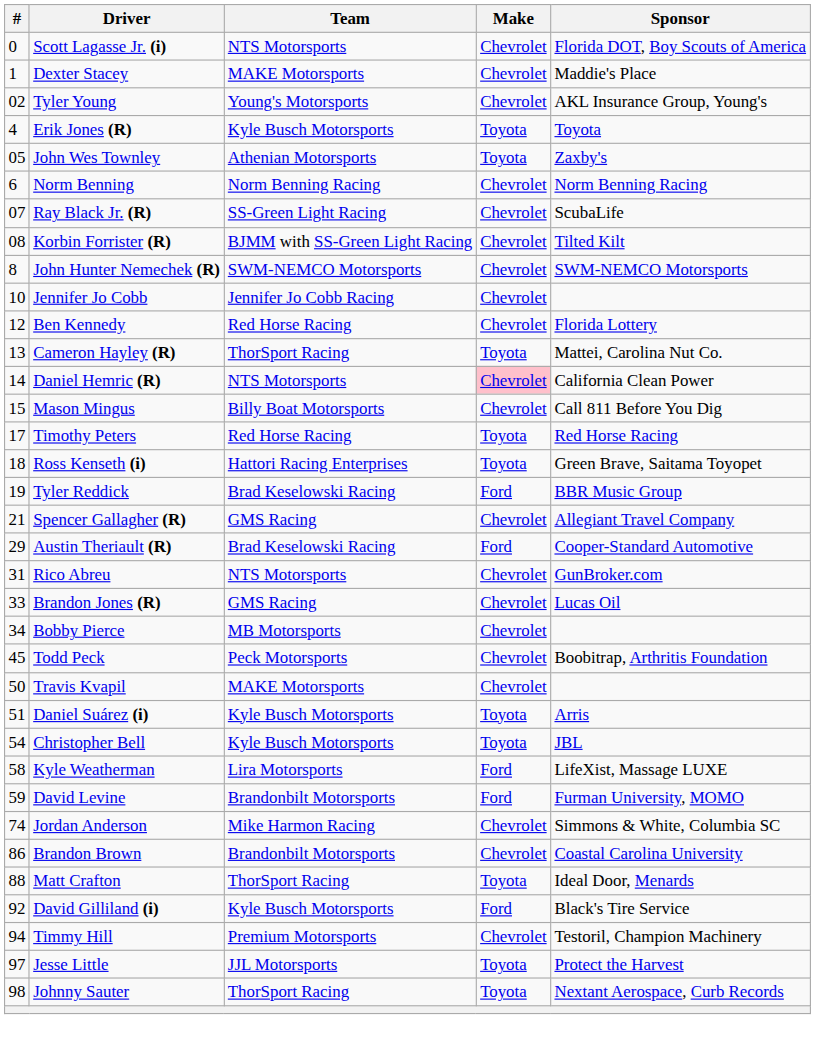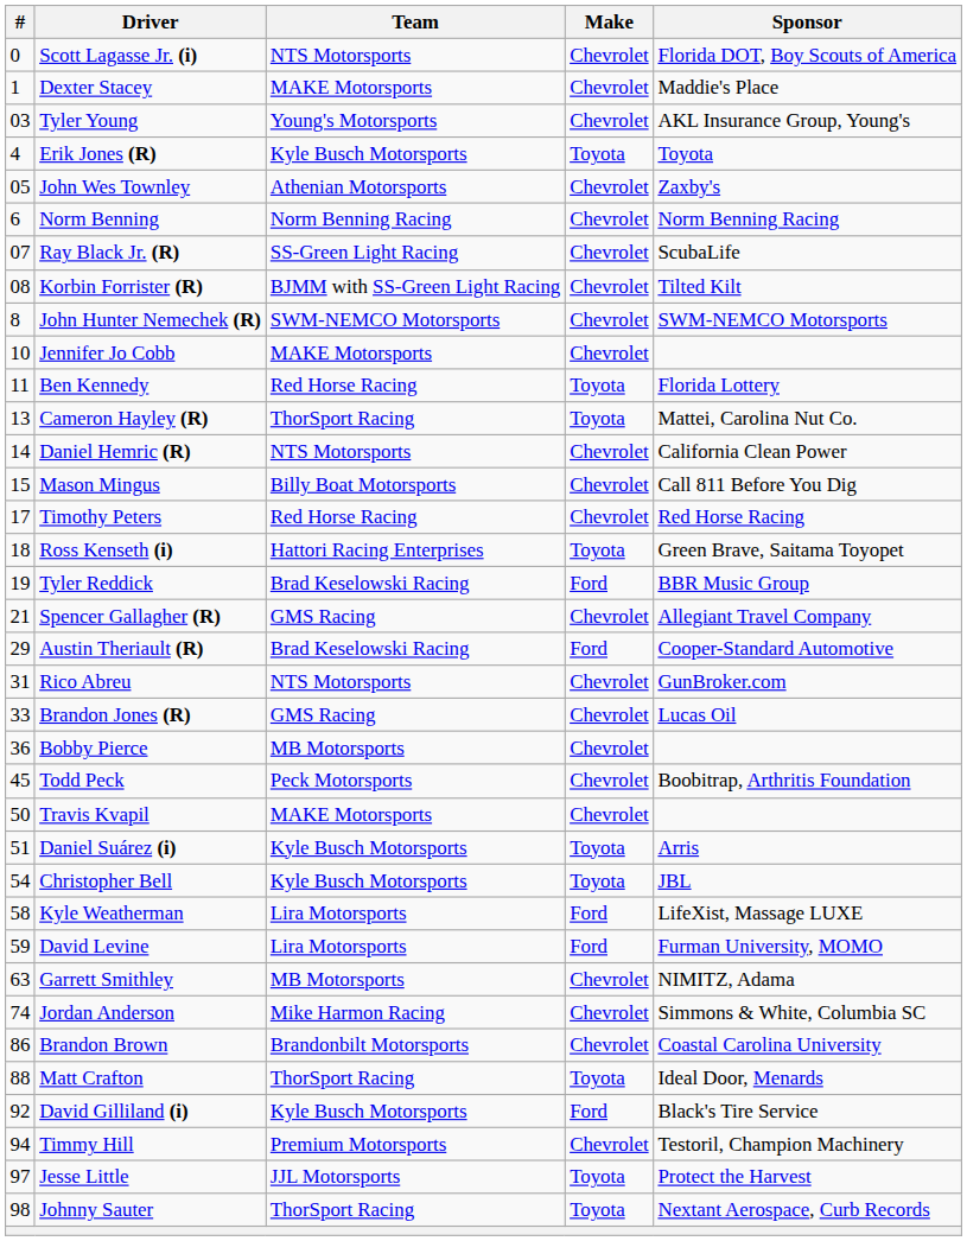 <table class="wikitable" style="font-size:95%">
 <tr>
 <th>#</th>
 <th>Driver</th>
 <th>Team</th>
 <th>Make</th>
 <th>Sponsor</th>
 </tr>
 <tr>
 <td>0</td>
 <td><a href='#'>Scott Lagasse Jr.</a> <strong>(i)</strong></td>
 <td><a href='#'>NTS Motorsports</a></td>
 <td><a href='#'>Chevrolet</a></td>
 <td><a href='#'>Florida DOT</a>, <a href='#'>Boy Scouts of America</a></td>
 </tr>
 <tr>
 <td>1</td>
 <td><a href='#'>Dexter Stacey</a></td>
 <td><a href='#'>MAKE Motorsports</a></td>
 <td><a href='#'>Chevrolet</a></td>
 <td>Maddie's Place</td>
 </tr>
 <tr>
-<td>02</td>
+<td>03</td>
 <td><a href='#'>Tyler Young</a></td>
 <td><a href='#'>Young's Motorsports</a></td>
 <td><a href='#'>Chevrolet</a></td>
 <td>AKL Insurance Group, Young's</td>
 </tr>
 <tr>
 <td>4</td>
 <td><a href='#'>Erik Jones</a> <strong>(R)</strong></td>
 <td><a href='#'>Kyle Busch Motorsports</a></td>
 <td><a href='#'>Toyota</a></td>
 <td><a href='#'>Toyota</a></td>
 </tr>
 <tr>
 <td>05</td>
 <td><a href='#'>John Wes Townley</a></td>
 <td><a href='#'>Athenian Motorsports</a></td>
-<td><a href='#'>Toyota</a></td>
+<td><a href='#'>Chevrolet</a></td>
 <td><a href='#'>Zaxby's</a></td>
 </tr>
 <tr>
 <td>6</td>
 <td><a href='#'>Norm Benning</a></td>
 <td><a href='#'>Norm Benning Racing</a></td>
 <td><a href='#'>Chevrolet</a></td>
 <td><a href='#'>Norm Benning Racing</a></td>
 </tr>
 <tr>
 <td>07</td>
 <td><a href='#'>Ray Black Jr.</a> <strong>(R)</strong></td>
 <td><a href='#'>SS-Green Light Racing</a></td>
 <td><a href='#'>Chevrolet</a></td>
 <td>ScubaLife</td>
 </tr>
 <tr>
 <td>08</td>
 <td><a href='#'>Korbin Forrister</a> <strong>(R)</strong></td>
 <td><a href='#'>BJMM</a> with <a href='#'>SS-Green Light Racing</a></td>
 <td><a href='#'>Chevrolet</a></td>
 <td><a href='#'>Tilted Kilt</a></td>
 </tr>
 <tr>
 <td>8</td>
 <td><a href='#'>John Hunter Nemechek</a> <strong>(R)</strong></td>
 <td><a href='#'>SWM-NEMCO Motorsports</a></td>
 <td><a href='#'>Chevrolet</a></td>
 <td><a href='#'>SWM-NEMCO Motorsports</a></td>
 </tr>
 <tr>
 <td>10</td>
 <td><a href='#'>Jennifer Jo Cobb</a></td>
-<td><a href='#'>Jennifer Jo Cobb Racing</a></td>
+<td><a href='#'>MAKE Motorsports</a></td>
 <td><a href='#'>Chevrolet</a></td>
 <td></td>
 </tr>
 <tr>
-<td>12</td>
+<td>11</td>
 <td><a href='#'>Ben Kennedy</a></td>
 <td><a href='#'>Red Horse Racing</a></td>
-<td><a href='#'>Chevrolet</a></td>
+<td><a href='#'>Toyota</a></td>
 <td><a href='#'>Florida Lottery</a></td>
 </tr>
 <tr>
 <td>13</td>
 <td><a href='#'>Cameron Hayley</a> <strong>(R)</strong></td>
 <td><a href='#'>ThorSport Racing</a></td>
 <td><a href='#'>Toyota</a></td>
 <td>Mattei, Carolina Nut Co.</td>
 </tr>
 <tr>
 <td>14</td>
 <td><a href='#'>Daniel Hemric</a> <strong>(R)</strong></td>
 <td><a href='#'>NTS Motorsports</a></td>
-<td style="background: pink;"><a href='#'>Chevrolet</a></td>
+<td><a href='#'>Chevrolet</a></td>
 <td>California Clean Power</td>
 </tr>
 <tr>
 <td>15</td>
 <td><a href='#'>Mason Mingus</a></td>
 <td><a href='#'>Billy Boat Motorsports</a></td>
 <td><a href='#'>Chevrolet</a></td>
 <td>Call 811 Before You Dig</td>
 </tr>
 <tr>
 <td>17</td>
 <td><a href='#'>Timothy Peters</a></td>
 <td><a href='#'>Red Horse Racing</a></td>
-<td><a href='#'>Toyota</a></td>
+<td><a href='#'>Chevrolet</a></td>
 <td><a href='#'>Red Horse Racing</a></td>
 </tr>
 <tr>
 <td>18</td>
 <td><a href='#'>Ross Kenseth</a> <strong>(i)</strong></td>
 <td><a href='#'>Hattori Racing Enterprises</a></td>
 <td><a href='#'>Toyota</a></td>
 <td>Green Brave, Saitama Toyopet</td>
 </tr>
 <tr>
 <td>19</td>
 <td><a href='#'>Tyler Reddick</a></td>
 <td><a href='#'>Brad Keselowski Racing</a></td>
 <td><a href='#'>Ford</a></td>
 <td><a href='#'>BBR Music Group</a></td>
 </tr>
 <tr>
 <td>21</td>
 <td><a href='#'>Spencer Gallagher</a> <strong>(R)</strong></td>
 <td><a href='#'>GMS Racing</a></td>
 <td><a href='#'>Chevrolet</a></td>
 <td><a href='#'>Allegiant Travel Company</a></td>
 </tr>
 <tr>
 <td>29</td>
 <td><a href='#'>Austin Theriault</a> <strong>(R)</strong></td>
 <td><a href='#'>Brad Keselowski Racing</a></td>
 <td><a href='#'>Ford</a></td>
 <td><a href='#'>Cooper-Standard Automotive</a></td>
 </tr>
 <tr>
 <td>31</td>
 <td><a href='#'>Rico Abreu</a></td>
 <td><a href='#'>NTS Motorsports</a></td>
 <td><a href='#'>Chevrolet</a></td>
 <td><a href='#'>GunBroker.com</a></td>
 </tr>
 <tr>
 <td>33</td>
 <td><a href='#'>Brandon Jones</a> <strong>(R)</strong></td>
 <td><a href='#'>GMS Racing</a></td>
 <td><a href='#'>Chevrolet</a></td>
 <td><a href='#'>Lucas Oil</a></td>
 </tr>
 <tr>
-<td>34</td>
+<td>36</td>
 <td><a href='#'>Bobby Pierce</a></td>
 <td><a href='#'>MB Motorsports</a></td>
 <td><a href='#'>Chevrolet</a></td>
 <td></td>
 </tr>
 <tr>
 <td>45</td>
 <td><a href='#'>Todd Peck</a></td>
 <td><a href='#'>Peck Motorsports</a></td>
 <td><a href='#'>Chevrolet</a></td>
 <td>Boobitrap, <a href='#'>Arthritis Foundation</a></td>
 </tr>
 <tr>
 <td>50</td>
 <td><a href='#'>Travis Kvapil</a></td>
 <td><a href='#'>MAKE Motorsports</a></td>
 <td><a href='#'>Chevrolet</a></td>
 <td></td>
 </tr>
 <tr>
 <td>51</td>
 <td><a href='#'>Daniel Suárez</a> <strong>(i)</strong></td>
 <td><a href='#'>Kyle Busch Motorsports</a></td>
 <td><a href='#'>Toyota</a></td>
 <td><a href='#'>Arris</a></td>
 </tr>
 <tr>
 <td>54</td>
 <td><a href='#'>Christopher Bell</a></td>
 <td><a href='#'>Kyle Busch Motorsports</a></td>
 <td><a href='#'>Toyota</a></td>
 <td><a href='#'>JBL</a></td>
 </tr>
 <tr>
 <td>58</td>
 <td><a href='#'>Kyle Weatherman</a></td>
 <td><a href='#'>Lira Motorsports</a></td>
 <td><a href='#'>Ford</a></td>
 <td>LifeXist, Massage LUXE</td>
 </tr>
 <tr>
 <td>59</td>
 <td><a href='#'>David Levine</a></td>
-<td><a href='#'>Brandonbilt Motorsports</a></td>
+<td><a href='#'>Lira Motorsports</a></td>
 <td><a href='#'>Ford</a></td>
 <td><a href='#'>Furman University</a>, <a href='#'>MOMO</a></td>
+</tr>
+<tr>
+<td>63</td>
+<td><a href='#'>Garrett Smithley</a></td>
+<td><a href='#'>MB Motorsports</a></td>
+<td><a href='#'>Chevrolet</a></td>
+<td>NIMITZ, Adama</td>
 </tr>
 <tr>
 <td>74</td>
 <td><a href='#'>Jordan Anderson</a></td>
 <td><a href='#'>Mike Harmon Racing</a></td>
 <td><a href='#'>Chevrolet</a></td>
 <td>Simmons & White, Columbia SC</td>
 </tr>
 <tr>
 <td>86</td>
 <td><a href='#'>Brandon Brown</a></td>
 <td><a href='#'>Brandonbilt Motorsports</a></td>
 <td><a href='#'>Chevrolet</a></td>
 <td><a href='#'>Coastal Carolina University</a></td>
 </tr>
 <tr>
 <td>88</td>
 <td><a href='#'>Matt Crafton</a></td>
 <td><a href='#'>ThorSport Racing</a></td>
 <td><a href='#'>Toyota</a></td>
 <td>Ideal Door, <a href='#'>Menards</a></td>
 </tr>
 <tr>
 <td>92</td>
 <td><a href='#'>David Gilliland</a> <strong>(i)</strong></td>
 <td><a href='#'>Kyle Busch Motorsports</a></td>
 <td><a href='#'>Ford</a></td>
 <td>Black's Tire Service</td>
 </tr>
 <tr>
 <td>94</td>
 <td><a href='#'>Timmy Hill</a></td>
 <td><a href='#'>Premium Motorsports</a></td>
 <td><a href='#'>Chevrolet</a></td>
 <td>Testoril, Champion Machinery</td>
 </tr>
 <tr>
 <td>97</td>
 <td><a href='#'>Jesse Little</a></td>
 <td><a href='#'>JJL Motorsports</a></td>
 <td><a href='#'>Toyota</a></td>
 <td><a href='#'>Protect the Harvest</a></td>
 </tr>
 <tr>
 <td>98</td>
 <td><a href='#'>Johnny Sauter</a></td>
 <td><a href='#'>ThorSport Racing</a></td>
 <td><a href='#'>Toyota</a></td>
 <td><a href='#'>Nextant Aerospace</a>, <a href='#'>Curb Records</a></td>
 </tr>
 <tr>
 <th colspan="5"></th>
 </tr>
 </table>
